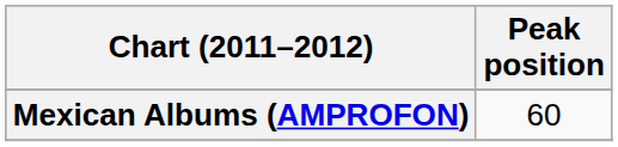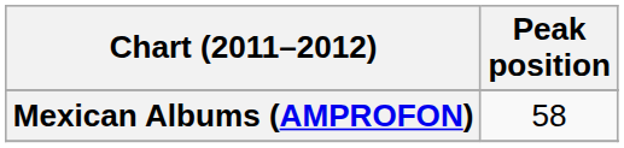 <table class="wikitable sortable plainrowheaders" style="text-align: center">
 <tr>
 <th scope="col">Chart (2011–2012)</th>
 <th scope="col">Peak<br>position</th>
 </tr>
 <tr>
 </tr>
 <tr>
 </tr>
 <tr>
 </tr>
 <tr>
 <th scope="row">Mexican Albums (<a href='#'>AMPROFON</a>)</th>
-<td>60</td>
+<td>58</td>
 </tr>
 <tr>
 </tr>
 <tr>
 </tr>
 <tr>
 </tr>
 <tr>
 </tr>
 </table>
